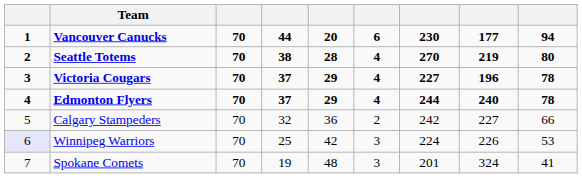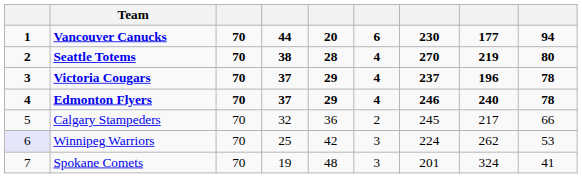 <table class="wikitable sortable">
 <tr>
 <th scope="col" style="width:3em"></th>
 <th scope="col" style="width:12em">Team</th>
 <th scope="col" style="width:3em" class="unsortable"></th>
 <th scope="col" style="width:3em"></th>
 <th scope="col" style="width:3em"></th>
 <th scope="col" style="width:3em"></th>
 <th scope="col" style="width:4em"></th>
 <th scope="col" style="width:4em"></th>
 <th scope="col" style="width:4em"></th>
 </tr>
 <tr style="text-align:center;font-weight:bold;">
 <td>1</td>
 <td style="text-align:left;"><a href='#'>Vancouver Canucks</a></td>
 <td>70</td>
 <td>44</td>
 <td>20</td>
 <td>6</td>
 <td>230</td>
 <td>177</td>
 <td>94</td>
 </tr>
 <tr style="text-align:center;font-weight:bold;">
 <td>2</td>
 <td style="text-align:left;"><a href='#'>Seattle Totems</a></td>
 <td>70</td>
 <td>38</td>
 <td>28</td>
 <td>4</td>
 <td>270</td>
 <td>219</td>
 <td>80</td>
 </tr>
 <tr style="text-align:center;font-weight:bold;">
 <td>3</td>
 <td style="text-align:left;"><a href='#'>Victoria Cougars</a></td>
 <td>70</td>
 <td>37</td>
 <td>29</td>
 <td>4</td>
-<td>227</td>
+<td>237</td>
 <td>196</td>
 <td>78</td>
 </tr>
 <tr style="text-align:center;font-weight:bold;">
 <td>4</td>
 <td style="text-align:left;"><a href='#'>Edmonton Flyers</a></td>
 <td>70</td>
 <td>37</td>
 <td>29</td>
 <td>4</td>
-<td>244</td>
+<td>246</td>
 <td>240</td>
 <td>78</td>
 </tr>
 <tr style="text-align:center;">
 <td>5</td>
 <td style="text-align:left;"><a href='#'>Calgary Stampeders</a></td>
 <td>70</td>
 <td>32</td>
 <td>36</td>
 <td>2</td>
-<td>242</td>
-<td>227</td>
+<td>245</td>
+<td>217</td>
 <td>66</td>
 </tr>
 <tr style="text-align:center;">
 <td style="background: lavender;">6</td>
 <td style="text-align:left;"><a href='#'>Winnipeg Warriors</a></td>
 <td>70</td>
 <td>25</td>
 <td>42</td>
 <td>3</td>
 <td>224</td>
-<td>226</td>
+<td>262</td>
 <td>53</td>
 </tr>
 <tr style="text-align:center;">
 <td>7</td>
 <td style="text-align:left;"><a href='#'>Spokane Comets</a></td>
 <td>70</td>
 <td>19</td>
 <td>48</td>
 <td>3</td>
 <td>201</td>
 <td>324</td>
 <td>41</td>
 </tr>
 </table>
